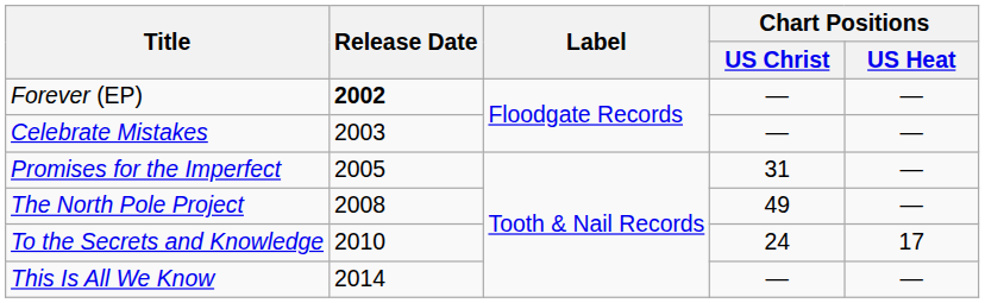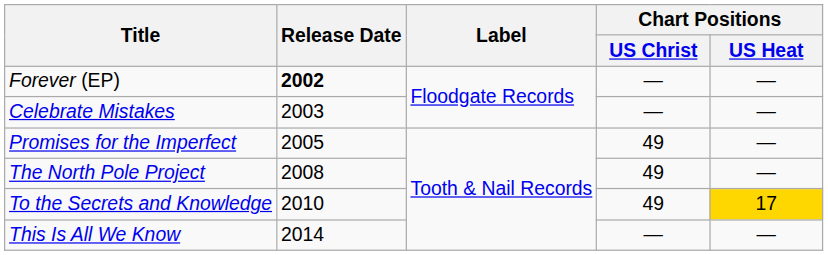 <table class="wikitable">
 <tr>
 <th rowspan="2">Title</th>
 <th rowspan="2">Release Date</th>
 <th rowspan="2">Label</th>
 <th colspan="3">Chart Positions</th>
 </tr>
 <tr>
 <th width="86"><a href='#'>US Christ</a></th>
 <th width="86"><a href='#'>US Heat</a></th>
 </tr>
 <tr>
 <td><em>Forever</em> (EP)</td>
 <td><strong>2002</strong></td>
 <td rowspan="2"><a href='#'>Floodgate Records</a></td>
 <td align="center">—</td>
 <td align="center">—</td>
 </tr>
 <tr>
 <td><em><a href='#'>Celebrate Mistakes</a></em></td>
 <td>2003</td>
 <td align="center">—</td>
 <td align="center">—</td>
 </tr>
 <tr>
 <td><em><a href='#'>Promises for the Imperfect</a></em></td>
 <td>2005</td>
 <td rowspan="4"><a href='#'>Tooth & Nail Records</a></td>
-<td align="center">31</td>
+<td align="center">49</td>
 <td align="center">—</td>
 </tr>
 <tr>
 <td><em><a href='#'>The North Pole Project</a></em></td>
 <td>2008</td>
 <td align="center">49</td>
 <td align="center">—</td>
 </tr>
 <tr>
 <td><em><a href='#'>To the Secrets and Knowledge</a></em></td>
 <td>2010</td>
-<td align="center">24</td>
-<td align="center">17</td>
+<td align="center">49</td>
+<td align="center" style="background: gold;">17</td>
 </tr>
 <tr>
 <td><em><a href='#'>This Is All We Know</a></em></td>
 <td>2014</td>
 <td align="center">—</td>
 <td align="center">—</td>
 </tr>
 </table>
